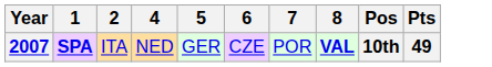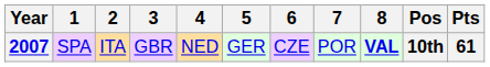 <table class="wikitable" style="text-align:center">
 <tr>
 <th>Year</th>
 <th>1</th>
 <th>2</th>
+<th>3</th>
 <th>4</th>
 <th>5</th>
 <th>6</th>
 <th>7</th>
 <th>8</th>
 <th>Pos</th>
 <th>Pts</th>
 </tr>
 <tr>
 <th><a href='#'>2007</a></th>
-<td style="background:#efcfff;"><strong><a href='#'>SPA</a><br></strong></td>
+<td style="background:#efcfff;"><a href='#'>SPA</a><br></td>
 <td style="background:#ffdf9f;"><a href='#'>ITA</a><br></td>
+<td style="background:#efcfff;"><a href='#'>GBR</a><br></td>
 <td style="background:#ffdf9f;"><a href='#'>NED</a><br></td>
 <td style="background:#dfffdf;"><a href='#'>GER</a><br></td>
 <td style="background:#efcfff;"><a href='#'>CZE</a><br></td>
 <td style="background:#dfffdf;"><a href='#'>POR</a><br></td>
 <td style="background:#dfffdf;"><strong><a href='#'>VAL</a><br></strong></td>
 <th style="background:#;">10th</th>
-<th style="background:#;">49</th>
+<th style="background:#;">61</th>
 </tr>
 </table>
